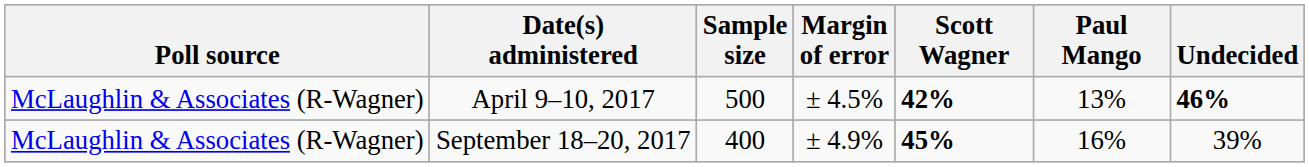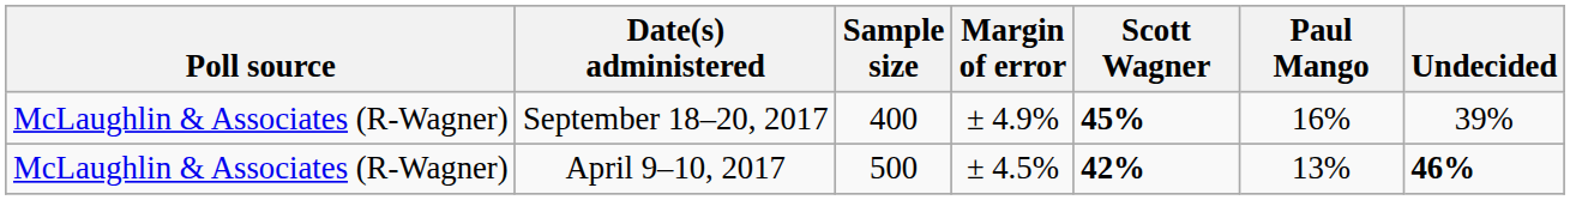 <table class="wikitable">
 <tr valign=bottom>
 <th>Poll source</th>
 <th>Date(s)<br>administered</th>
 <th>Sample<br>size</th>
 <th>Margin<br>of error</th>
 <th style="width:75px;">Scott<br>Wagner</th>
 <th style="width:75px;">Paul<br>Mango</th>
 <th>Undecided</th>
 </tr>
 <tr>
 <td><a href='#'>McLaughlin & Associates</a> (R-Wagner)</td>
+<td align=center>September 18–20, 2017</td>
+<td align=center>400</td>
+<td align=center>± 4.9%</td>
+<td><strong>45%</strong></td>
+<td align=center>16%</td>
+<td align=center>39%</td>
+</tr>
+<tr>
+<td><a href='#'>McLaughlin & Associates</a> (R-Wagner)</td>
 <td align=center>April 9–10, 2017</td>
 <td align=center>500</td>
 <td align=center>± 4.5%</td>
 <td><strong>42%</strong></td>
 <td align=center>13%</td>
 <td><strong>46%</strong></td>
 </tr>
-<tr>
-<td><a href='#'>McLaughlin & Associates</a> (R-Wagner)</td>
-<td align=center>September 18–20, 2017</td>
-<td align=center>400</td>
-<td align=center>± 4.9%</td>
-<td><strong>45%</strong></td>
-<td align=center>16%</td>
-<td align=center>39%</td>
-</tr>
 </table>
